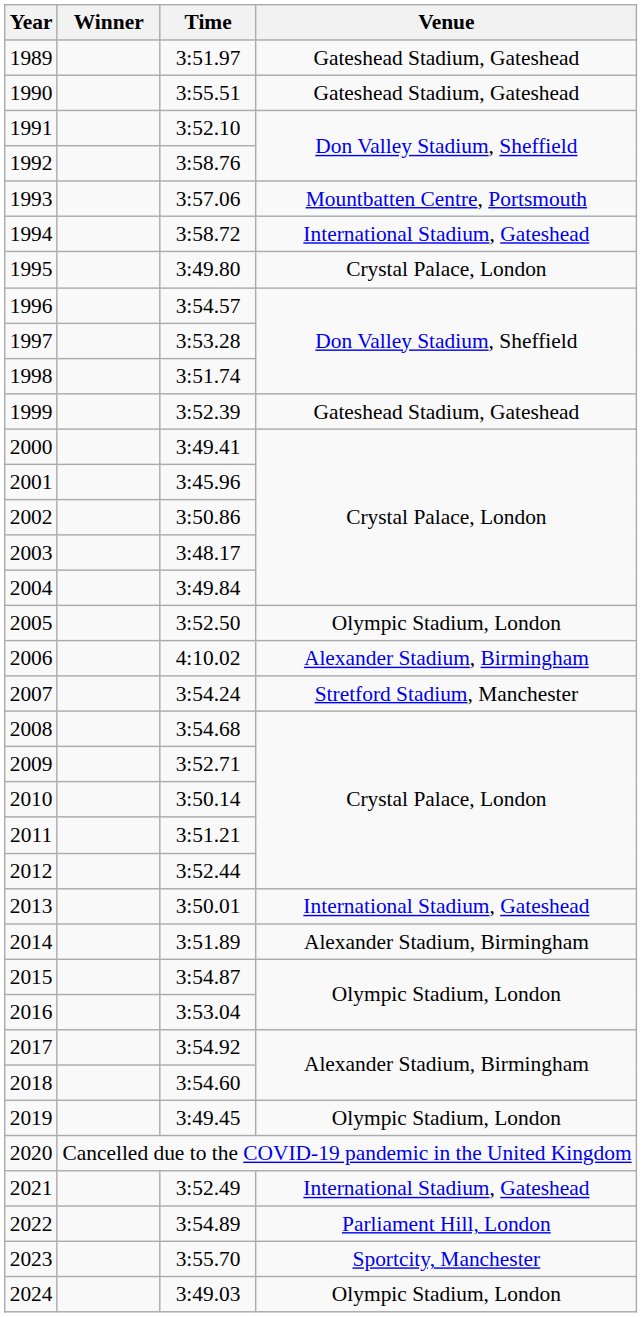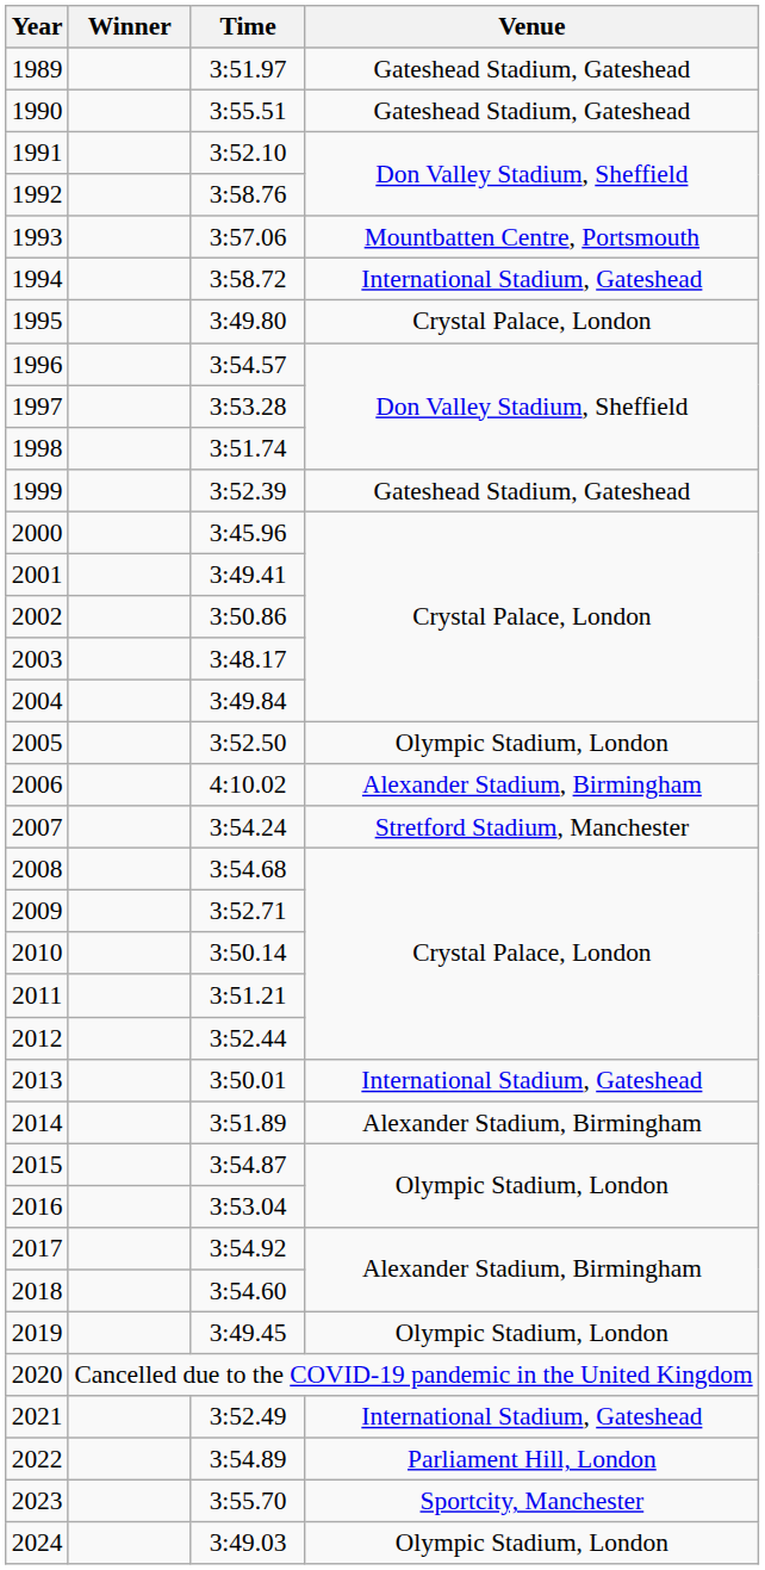 <table class="wikitable" style=" text-align:center; font-size:95%;">
 <tr>
 <th>Year</th>
 <th>Winner</th>
 <th>Time</th>
 <th>Venue</th>
 </tr>
 <tr>
 <td>1989</td>
 <td align=left></td>
 <td>3:51.97</td>
 <td>Gateshead Stadium, Gateshead</td>
 </tr>
 <tr>
 <td>1990</td>
 <td align=left></td>
 <td>3:55.51</td>
 <td>Gateshead Stadium, Gateshead</td>
 </tr>
 <tr>
 <td>1991</td>
 <td align=left></td>
 <td>3:52.10</td>
 <td rowspan=2><a href='#'>Don Valley Stadium</a>, <a href='#'>Sheffield</a></td>
 </tr>
 <tr>
 <td>1992</td>
 <td align=left></td>
 <td>3:58.76</td>
 </tr>
 <tr>
 <td>1993</td>
 <td align=left></td>
 <td>3:57.06</td>
 <td><a href='#'>Mountbatten Centre</a>, <a href='#'>Portsmouth</a></td>
 </tr>
 <tr>
 <td>1994</td>
 <td align=left></td>
 <td>3:58.72</td>
 <td><a href='#'>International Stadium</a>, <a href='#'>Gateshead</a></td>
 </tr>
 <tr>
 <td>1995</td>
 <td align=left></td>
 <td>3:49.80</td>
 <td>Crystal Palace, London</td>
 </tr>
 <tr>
 <td>1996</td>
 <td align=left></td>
 <td>3:54.57</td>
 <td rowspan=3><a href='#'>Don Valley Stadium</a>, Sheffield</td>
 </tr>
 <tr>
 <td>1997</td>
 <td align=left></td>
 <td>3:53.28</td>
 </tr>
 <tr>
 <td>1998</td>
 <td align=left></td>
 <td>3:51.74</td>
 </tr>
 <tr>
 <td>1999</td>
 <td align=left></td>
 <td>3:52.39</td>
 <td>Gateshead Stadium, Gateshead</td>
 </tr>
 <tr>
 <td>2000</td>
 <td align=left></td>
-<td>3:49.41</td>
+<td>3:45.96</td>
 <td rowspan=5>Crystal Palace, London</td>
 </tr>
 <tr>
 <td>2001</td>
 <td align=left></td>
-<td>3:45.96</td>
+<td>3:49.41</td>
 </tr>
 <tr>
 <td>2002</td>
 <td align=left></td>
 <td>3:50.86</td>
 </tr>
 <tr>
 <td>2003</td>
 <td align=left></td>
 <td>3:48.17</td>
 </tr>
 <tr>
 <td>2004</td>
 <td align=left></td>
 <td>3:49.84</td>
 </tr>
 <tr>
 <td>2005</td>
 <td align=left></td>
 <td>3:52.50</td>
 <td>Olympic Stadium, London</td>
 </tr>
 <tr>
 <td>2006</td>
 <td align=left></td>
 <td>4:10.02</td>
 <td><a href='#'>Alexander Stadium</a>, <a href='#'>Birmingham</a></td>
 </tr>
 <tr>
 <td>2007</td>
 <td align=left></td>
 <td>3:54.24</td>
 <td><a href='#'>Stretford Stadium</a>, Manchester</td>
 </tr>
 <tr>
 <td>2008</td>
 <td align=left></td>
 <td>3:54.68</td>
 <td rowspan=5>Crystal Palace, London</td>
 </tr>
 <tr>
 <td>2009</td>
 <td align=left></td>
 <td>3:52.71</td>
 </tr>
 <tr>
 <td>2010</td>
 <td align=left></td>
 <td>3:50.14</td>
 </tr>
 <tr>
 <td>2011</td>
 <td align=left></td>
 <td>3:51.21</td>
 </tr>
 <tr>
 <td>2012</td>
 <td align=left></td>
 <td>3:52.44</td>
 </tr>
 <tr>
 <td>2013</td>
 <td align=left></td>
 <td>3:50.01</td>
 <td><a href='#'>International Stadium</a>, <a href='#'>Gateshead</a></td>
 </tr>
 <tr>
 <td>2014</td>
 <td align=left></td>
 <td>3:51.89</td>
 <td>Alexander Stadium, Birmingham</td>
 </tr>
 <tr>
 <td>2015</td>
 <td align=left></td>
 <td>3:54.87</td>
 <td rowspan=2>Olympic Stadium, London</td>
 </tr>
 <tr>
 <td>2016</td>
 <td align=left></td>
 <td>3:53.04</td>
 </tr>
 <tr>
 <td>2017</td>
 <td align=left></td>
 <td>3:54.92</td>
 <td rowspan=2>Alexander Stadium, Birmingham</td>
 </tr>
 <tr>
 <td>2018</td>
 <td align=left></td>
 <td>3:54.60</td>
 </tr>
 <tr>
 <td>2019</td>
 <td align=left></td>
 <td>3:49.45</td>
 <td>Olympic Stadium, London</td>
 </tr>
 <tr>
 <td>2020</td>
 <td colspan="3">Cancelled due to the <a href='#'>COVID-19 pandemic in the United Kingdom</a></td>
 </tr>
 <tr>
 <td>2021</td>
 <td align=left></td>
 <td>3:52.49</td>
 <td><a href='#'>International Stadium</a>, <a href='#'>Gateshead</a></td>
 </tr>
 <tr>
 <td>2022</td>
 <td align=left></td>
 <td>3:54.89</td>
 <td><a href='#'>Parliament Hill, London</a></td>
 </tr>
 <tr>
 <td>2023</td>
 <td align=left></td>
 <td>3:55.70</td>
 <td><a href='#'>Sportcity, Manchester</a></td>
 </tr>
 <tr>
 <td>2024</td>
 <td align=left></td>
 <td>3:49.03</td>
 <td>Olympic Stadium, London</td>
 </tr>
 </table>
